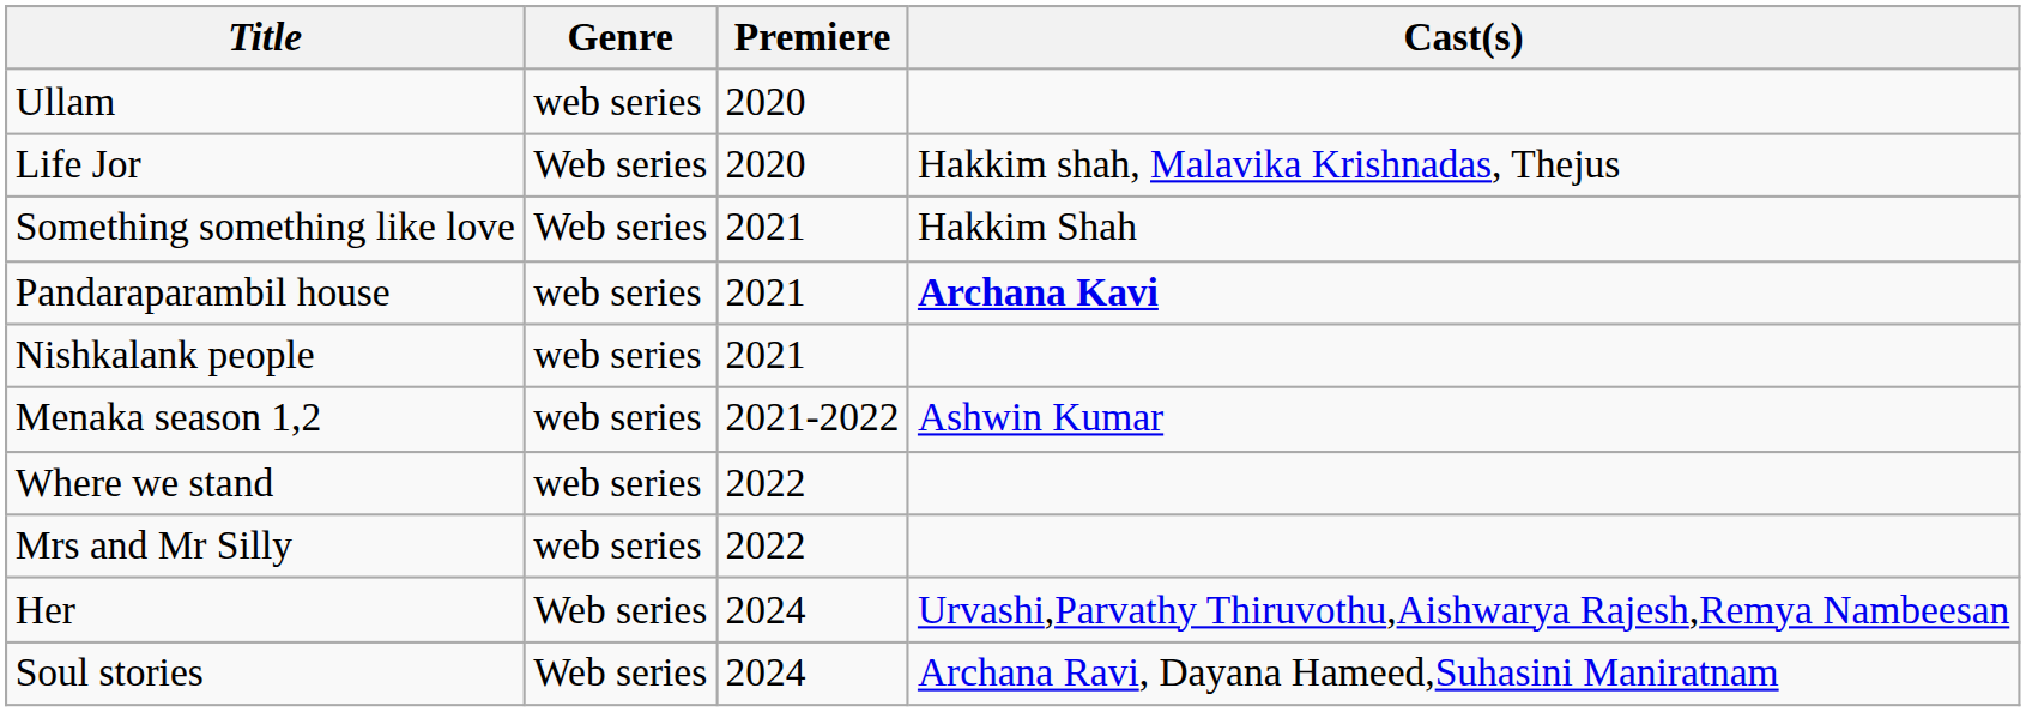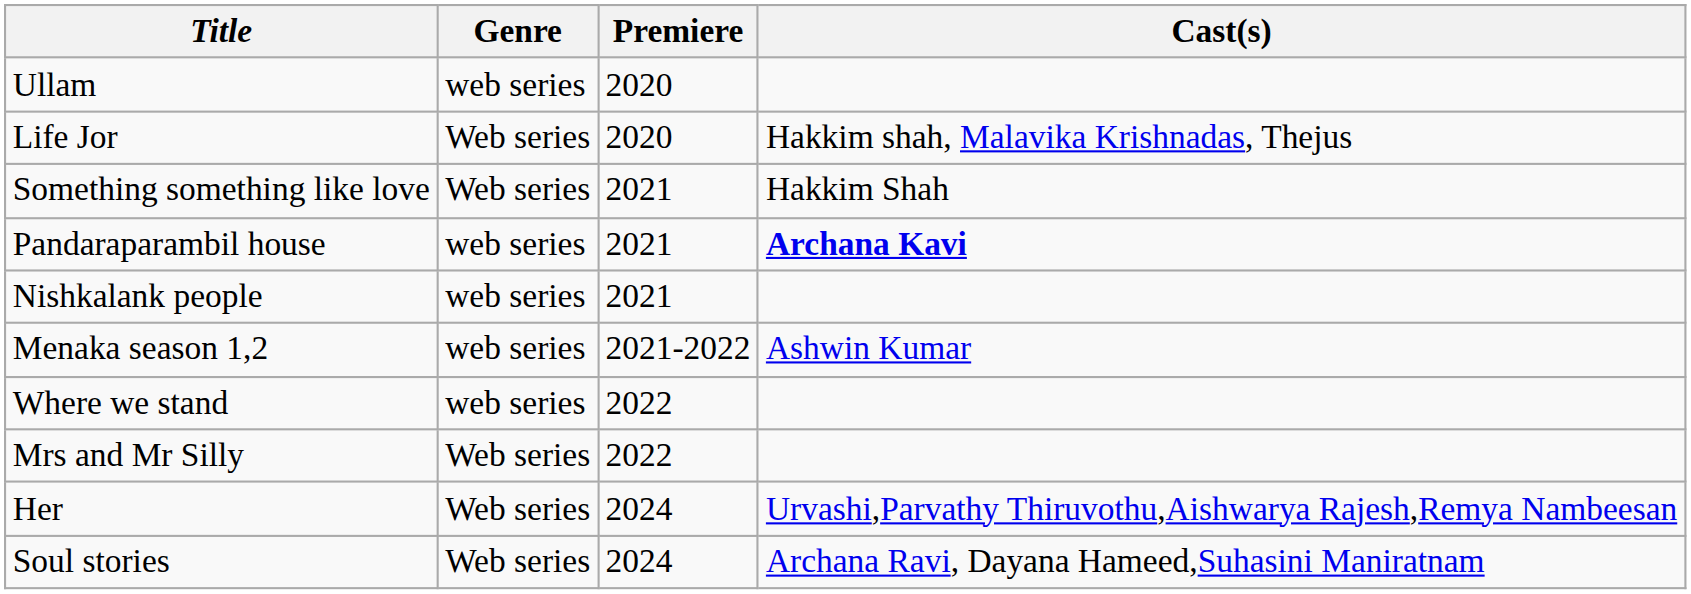 <table class="wikitable">
 <tr>
 <th><em>Title</em></th>
 <th>Genre</th>
 <th>Premiere</th>
 <th>Cast(s)</th>
 </tr>
 <tr>
 <td>Ullam</td>
 <td>web series</td>
 <td>2020</td>
 <td></td>
 </tr>
 <tr>
 <td>Life Jor</td>
 <td>Web series</td>
 <td>2020</td>
 <td>Hakkim shah, <a href='#'>Malavika Krishnadas</a>, Thejus</td>
 </tr>
 <tr>
 <td>Something something like love</td>
 <td>Web series</td>
 <td>2021</td>
 <td>Hakkim Shah</td>
 </tr>
 <tr>
 <td>Pandaraparambil house</td>
 <td>web series</td>
 <td>2021</td>
 <td><strong><a href='#'>Archana Kavi</a></strong></td>
 </tr>
 <tr>
 <td>Nishkalank people</td>
 <td>web series</td>
 <td>2021</td>
 <td></td>
 </tr>
 <tr>
 <td>Menaka season 1,2</td>
 <td>web series</td>
 <td>2021-2022</td>
 <td><a href='#'>Ashwin Kumar</a></td>
 </tr>
 <tr>
 <td>Where we stand</td>
 <td>web series</td>
 <td>2022</td>
 <td></td>
 </tr>
 <tr>
 <td>Mrs and Mr Silly</td>
-<td>web series</td>
+<td>Web series</td>
 <td>2022</td>
 <td></td>
 </tr>
 <tr>
 <td>Her</td>
 <td>Web series</td>
 <td>2024</td>
 <td><a href='#'>Urvashi</a>,<a href='#'>Parvathy Thiruvothu</a>,<a href='#'>Aishwarya Rajesh</a>,<a href='#'>Remya Nambeesan</a></td>
 </tr>
 <tr>
 <td>Soul stories</td>
 <td>Web series</td>
 <td>2024</td>
 <td><a href='#'>Archana Ravi</a>, Dayana Hameed,<a href='#'>Suhasini Maniratnam</a></td>
 </tr>
 </table>
